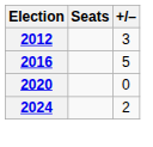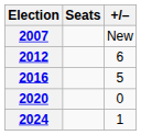 <table class="wikitable" style="text-align:center">
 <tr>
 <th>Election</th>
 <th>Seats</th>
 <th>+/–</th>
 </tr>
 <tr>
+<th><a href='#'>2007</a></th>
+<td></td>
+<td>New</td>
+</tr>
+<tr>
 <th><a href='#'>2012</a></th>
 <td></td>
-<td> 3</td>
+<td> 6</td>
 </tr>
 <tr>
 <th><a href='#'>2016</a></th>
 <td></td>
 <td> 5</td>
 </tr>
 <tr>
 <th><a href='#'>2020</a></th>
 <td></td>
 <td> 0</td>
 </tr>
 <tr>
 <th><a href='#'>2024</a></th>
 <td></td>
-<td> 2</td>
+<td> 1</td>
 </tr>
 </table>
